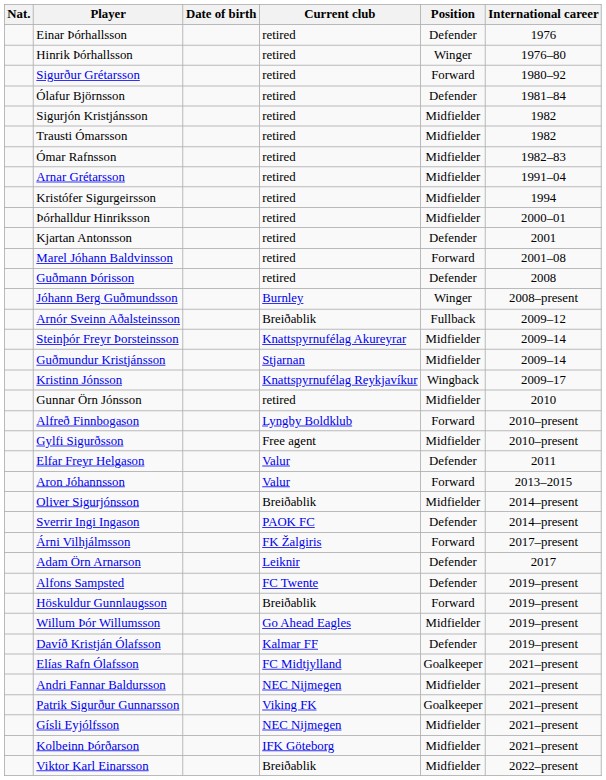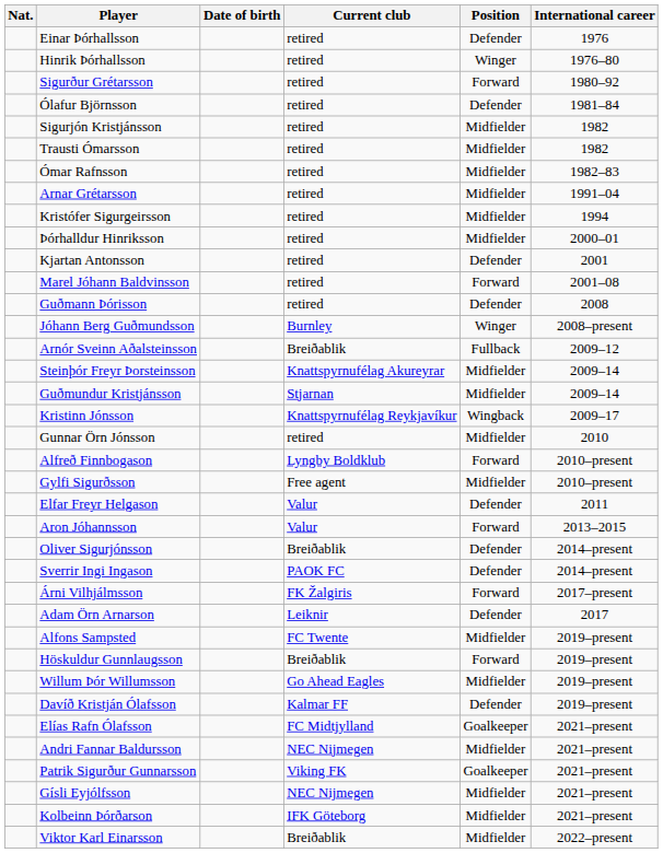 <table class="wikitable sortable">
 <tr>
 <th>Nat.</th>
 <th>Player</th>
 <th>Date of birth</th>
 <th>Current club</th>
 <th>Position</th>
 <th>International career</th>
 </tr>
 <tr>
 <td align=center></td>
 <td>Einar Þórhallsson</td>
 <td></td>
 <td>retired</td>
 <td align=center>Defender</td>
 <td align=center>1976</td>
 </tr>
 <tr>
 <td align=center></td>
 <td>Hinrik Þórhallsson</td>
 <td></td>
 <td>retired</td>
 <td align=center>Winger</td>
 <td align=center>1976–80</td>
 </tr>
 <tr>
 <td align=center></td>
 <td><a href='#'>Sigurður Grétarsson</a></td>
 <td></td>
 <td>retired</td>
 <td align=center>Forward</td>
 <td align=center>1980–92</td>
 </tr>
 <tr>
 <td align=center></td>
 <td>Ólafur Björnsson</td>
 <td></td>
 <td>retired</td>
 <td align=center>Defender</td>
 <td align=center>1981–84</td>
 </tr>
 <tr>
 <td align=center></td>
 <td>Sigurjón Kristjánsson</td>
 <td></td>
 <td>retired</td>
 <td align=center>Midfielder</td>
 <td align=center>1982</td>
 </tr>
 <tr>
 <td align=center></td>
 <td>Trausti Ómarsson</td>
 <td></td>
 <td>retired</td>
 <td align=center>Midfielder</td>
 <td align=center>1982</td>
 </tr>
 <tr>
 <td align=center></td>
 <td>Ómar Rafnsson</td>
 <td></td>
 <td>retired</td>
 <td align=center>Midfielder</td>
 <td align=center>1982–83</td>
 </tr>
 <tr>
 <td align=center></td>
 <td><a href='#'>Arnar Grétarsson</a></td>
 <td></td>
 <td>retired</td>
 <td align=center>Midfielder</td>
 <td align=center>1991–04</td>
 </tr>
 <tr>
 <td align=center></td>
 <td>Kristófer Sigurgeirsson</td>
 <td></td>
 <td>retired</td>
 <td align=center>Midfielder</td>
 <td align=center>1994</td>
 </tr>
 <tr>
 <td align=center></td>
 <td>Þórhalldur Hinriksson</td>
 <td></td>
 <td>retired</td>
 <td align=center>Midfielder</td>
 <td align=center>2000–01</td>
 </tr>
 <tr>
 <td align=center></td>
 <td>Kjartan Antonsson</td>
 <td></td>
 <td>retired</td>
 <td align=center>Defender</td>
 <td align=center>2001</td>
 </tr>
 <tr>
 <td align=center></td>
 <td><a href='#'>Marel Jóhann Baldvinsson</a></td>
 <td></td>
 <td>retired</td>
 <td align=center>Forward</td>
 <td align=center>2001–08</td>
 </tr>
 <tr>
 <td align=center></td>
 <td><a href='#'>Guðmann Þórisson</a></td>
 <td></td>
 <td>retired</td>
 <td align=center>Defender</td>
 <td align=center>2008</td>
 </tr>
 <tr>
 <td align=center></td>
 <td><a href='#'>Jóhann Berg Guðmundsson</a></td>
 <td></td>
 <td> <a href='#'>Burnley</a></td>
 <td align=center>Winger</td>
 <td align=center>2008–present</td>
 </tr>
 <tr>
 <td align=center></td>
 <td><a href='#'>Arnór Sveinn Aðalsteinsson</a></td>
 <td></td>
 <td> Breiðablik</td>
 <td align=center>Fullback</td>
 <td align=center>2009–12</td>
 </tr>
 <tr>
 <td align=center></td>
 <td><a href='#'>Steinþór Freyr Þorsteinsson</a></td>
 <td></td>
 <td> <a href='#'>Knattspyrnufélag Akureyrar</a></td>
 <td align=center>Midfielder</td>
 <td align=center>2009–14</td>
 </tr>
 <tr>
 <td align=center></td>
 <td><a href='#'>Guðmundur Kristjánsson</a></td>
 <td></td>
 <td> <a href='#'>Stjarnan</a></td>
 <td align=center>Midfielder</td>
 <td align=center>2009–14</td>
 </tr>
 <tr>
 <td align=center></td>
 <td><a href='#'>Kristinn Jónsson</a></td>
 <td></td>
 <td> <a href='#'>Knattspyrnufélag Reykjavíkur</a></td>
 <td align=center>Wingback</td>
 <td align=center>2009–17</td>
 </tr>
 <tr>
 <td align=center></td>
 <td>Gunnar Örn Jónsson</td>
 <td></td>
 <td>retired</td>
 <td align=center>Midfielder</td>
 <td align=center>2010</td>
 </tr>
 <tr>
 <td align=center></td>
 <td><a href='#'>Alfreð Finnbogason</a></td>
 <td></td>
 <td> <a href='#'>Lyngby Boldklub</a></td>
 <td align=center>Forward</td>
 <td align=center>2010–present</td>
 </tr>
 <tr>
 <td align=center></td>
 <td><a href='#'>Gylfi Sigurðsson</a></td>
 <td></td>
 <td>Free agent</td>
 <td align=center>Midfielder</td>
 <td align=center>2010–present</td>
 </tr>
 <tr>
 <td align=center></td>
 <td><a href='#'>Elfar Freyr Helgason</a></td>
 <td></td>
 <td> <a href='#'>Valur</a></td>
 <td align=center>Defender</td>
 <td align=center>2011</td>
 </tr>
 <tr>
 <td align=center></td>
 <td><a href='#'>Aron Jóhannsson</a></td>
 <td></td>
 <td> <a href='#'>Valur</a></td>
 <td align=center>Forward</td>
 <td align=center>2013–2015</td>
 </tr>
 <tr>
 <td align=center></td>
 <td><a href='#'>Oliver Sigurjónsson</a></td>
 <td></td>
 <td>  Breiðablik</td>
-<td align=center>Midfielder</td>
+<td align=center>Defender</td>
 <td align=center>2014–present</td>
 </tr>
 <tr>
 <td align=center></td>
 <td><a href='#'>Sverrir Ingi Ingason</a></td>
 <td></td>
 <td> <a href='#'>PAOK FC</a></td>
 <td align=center>Defender</td>
 <td align=center>2014–present</td>
 </tr>
 <tr>
 <td align=center></td>
 <td><a href='#'>Árni Vilhjálmsson</a></td>
 <td></td>
 <td>  <a href='#'>FK Žalgiris</a></td>
 <td align=center>Forward</td>
 <td align=center>2017–present</td>
 </tr>
 <tr>
 <td align=center></td>
 <td><a href='#'>Adam Örn Arnarson</a></td>
 <td></td>
 <td>  <a href='#'>Leiknir</a></td>
 <td align=center>Defender</td>
 <td align=center>2017</td>
 </tr>
 <tr>
 <td align=center></td>
 <td><a href='#'>Alfons Sampsted</a></td>
 <td></td>
 <td>  <a href='#'>FC Twente</a></td>
-<td align=center>Defender</td>
+<td align=center>Midfielder</td>
 <td align=center>2019–present</td>
 </tr>
 <tr>
 <td align=center></td>
 <td><a href='#'>Höskuldur Gunnlaugsson</a></td>
 <td></td>
 <td>  Breiðablik</td>
 <td align=center>Forward</td>
 <td align=center>2019–present</td>
 </tr>
 <tr>
 <td align=center></td>
 <td><a href='#'>Willum Þór Willumsson</a></td>
 <td></td>
 <td>  <a href='#'>Go Ahead Eagles</a></td>
 <td align=center>Midfielder</td>
 <td align=center>2019–present</td>
 </tr>
 <tr>
 <td align=center></td>
 <td><a href='#'>Davíð Kristján Ólafsson</a></td>
 <td></td>
 <td>  <a href='#'>Kalmar FF</a></td>
 <td align=center>Defender</td>
 <td align=center>2019–present</td>
 </tr>
 <tr>
 <td align=center></td>
 <td><a href='#'>Elías Rafn Ólafsson</a></td>
 <td></td>
 <td>  <a href='#'>FC Midtjylland</a></td>
 <td align=center>Goalkeeper</td>
 <td align=center>2021–present</td>
 </tr>
 <tr>
 <td align=center></td>
 <td><a href='#'>Andri Fannar Baldursson</a></td>
 <td></td>
 <td>  <a href='#'>NEC Nijmegen</a></td>
 <td align=center>Midfielder</td>
 <td align=center>2021–present</td>
 </tr>
 <tr>
 <td align=center></td>
 <td><a href='#'>Patrik Sigurður Gunnarsson</a></td>
 <td></td>
 <td>  <a href='#'>Viking FK</a></td>
 <td align=center>Goalkeeper</td>
 <td align=center>2021–present</td>
 </tr>
 <tr>
 <td align=center></td>
 <td><a href='#'>Gísli Eyjólfsson</a></td>
 <td></td>
 <td>  <a href='#'>NEC Nijmegen</a></td>
 <td align=center>Midfielder</td>
 <td align=center>2021–present</td>
 </tr>
 <tr>
 <td align=center></td>
 <td><a href='#'>Kolbeinn Þórðarson</a></td>
 <td></td>
 <td>  <a href='#'>IFK Göteborg</a></td>
 <td align=center>Midfielder</td>
 <td align=center>2021–present</td>
 </tr>
 <tr>
 <td align=center></td>
 <td><a href='#'>Viktor Karl Einarsson</a></td>
 <td></td>
 <td>  Breiðablik</td>
 <td align=center>Midfielder</td>
 <td align=center>2022–present</td>
 </tr>
 </table>
